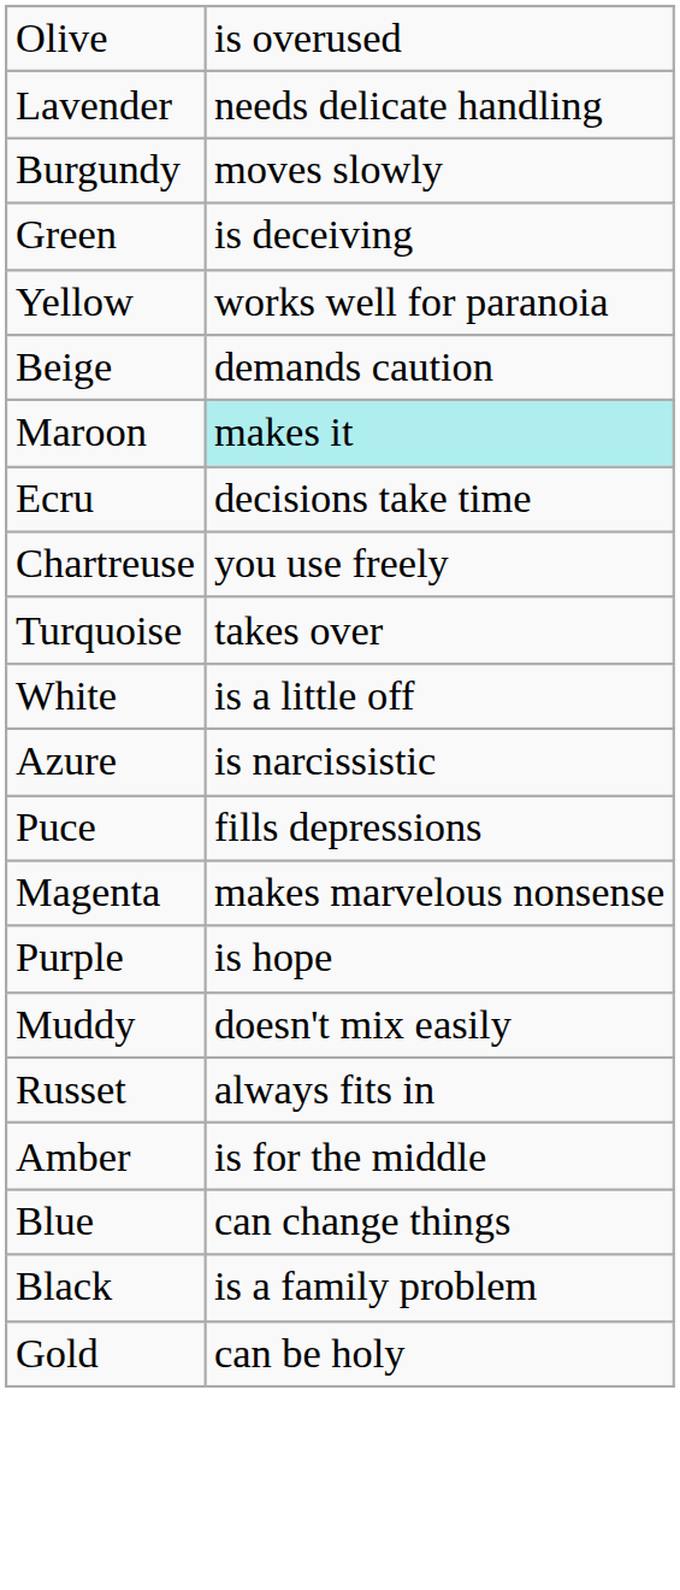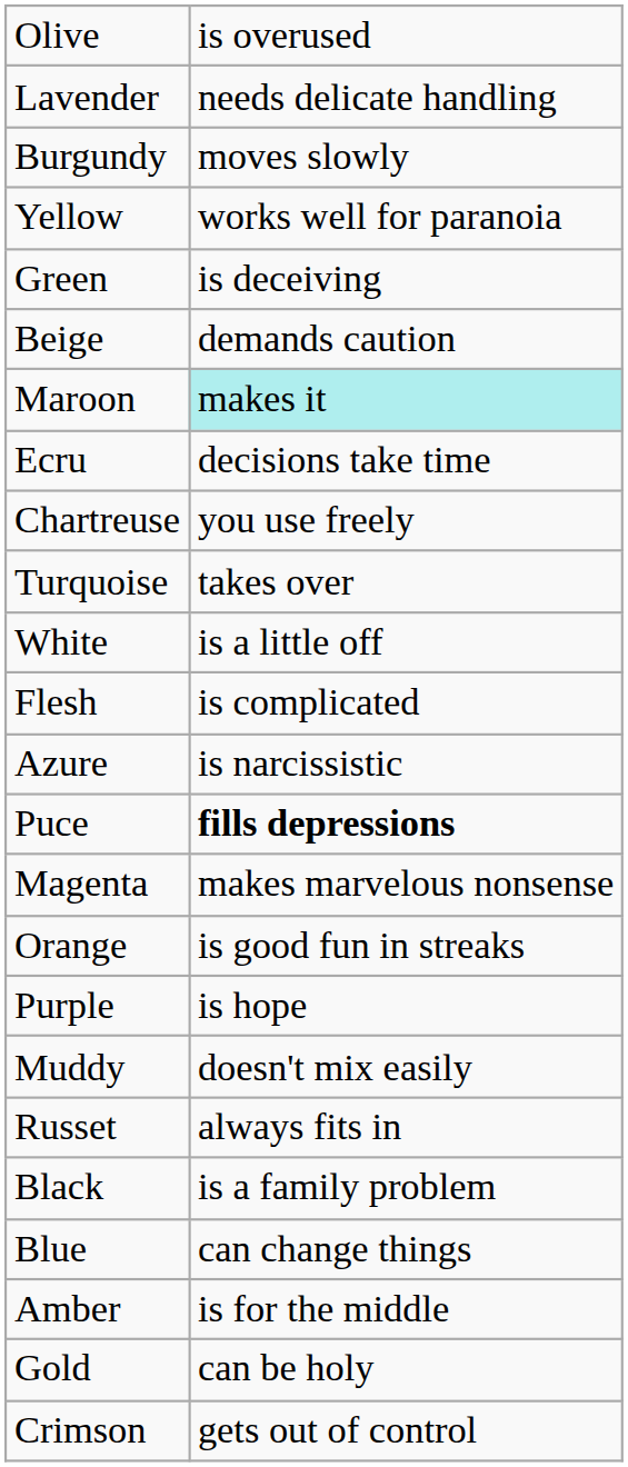 <table class="wikitable">
 <tr>
 <td>Olive</td>
 <td>is overused</td>
 </tr>
 <tr>
 <td>Lavender</td>
 <td>needs delicate handling</td>
 </tr>
 <tr>
 <td>Burgundy</td>
 <td>moves slowly</td>
 </tr>
 <tr>
+<td>Yellow</td>
+<td>works well for paranoia</td>
+</tr>
+<tr>
 <td>Green</td>
 <td>is deceiving</td>
-</tr>
-<tr>
-<td>Yellow</td>
-<td>works well for paranoia</td>
 </tr>
 <tr>
 <td>Beige</td>
 <td>demands caution</td>
 </tr>
 <tr>
 <td>Maroon</td>
 <td style="background: paleturquoise;">makes it</td>
 </tr>
 <tr>
 <td>Ecru</td>
 <td>decisions take time</td>
 </tr>
 <tr>
 <td>Chartreuse</td>
 <td>you use freely</td>
 </tr>
 <tr>
 <td>Turquoise</td>
 <td>takes over</td>
 </tr>
 <tr>
 <td>White</td>
 <td>is a little off</td>
 </tr>
 <tr>
+<td>Flesh</td>
+<td>is complicated</td>
+</tr>
+<tr>
 <td>Azure</td>
 <td>is narcissistic</td>
 </tr>
 <tr>
 <td>Puce</td>
-<td>fills depressions</td>
+<td><strong>fills depressions</strong></td>
 </tr>
 <tr>
 <td>Magenta</td>
 <td>makes marvelous nonsense</td>
+</tr>
+<tr>
+<td>Orange</td>
+<td>is good fun in streaks</td>
 </tr>
 <tr>
 <td>Purple</td>
 <td>is hope</td>
 </tr>
 <tr>
 <td>Muddy</td>
 <td>doesn't mix easily</td>
 </tr>
 <tr>
 <td>Russet</td>
 <td>always fits in</td>
 </tr>
 <tr>
-<td>Amber</td>
-<td>is for the middle</td>
+<td>Black</td>
+<td>is a family problem</td>
 </tr>
 <tr>
 <td>Blue</td>
 <td>can change things</td>
 </tr>
 <tr>
-<td>Black</td>
-<td>is a family problem</td>
+<td>Amber</td>
+<td>is for the middle</td>
 </tr>
 <tr>
 <td>Gold</td>
 <td>can be holy</td>
 </tr>
+<tr>
+<td>Crimson</td>
+<td>gets out of control</td>
+</tr>
 </table>
